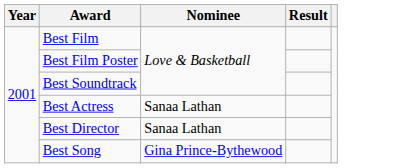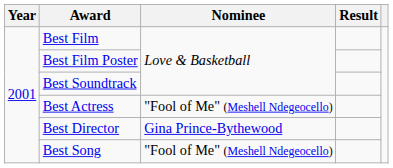 <table class="wikitable sortable">
 <tr>
 <th>Year</th>
 <th>Award</th>
 <th>Nominee</th>
 <th>Result</th>
 <th></th>
 </tr>
 <tr>
 <td rowspan="6"><a href='#'>2001</a></td>
 <td><a href='#'>Best Film</a></td>
 <td rowspan="3"><em>Love & Basketball</em></td>
 <td></td>
 <td rowspan="6" align="center"></td>
 </tr>
 <tr>
 <td><a href='#'>Best Film Poster</a></td>
 <td></td>
 </tr>
 <tr>
 <td><a href='#'>Best Soundtrack</a></td>
 <td></td>
 </tr>
 <tr>
 <td><a href='#'>Best Actress</a></td>
-<td>Sanaa Lathan</td>
+<td>"Fool of Me" <small>(<a href='#'>Meshell Ndegeocello</a>)</small></td>
 <td></td>
 </tr>
 <tr>
 <td><a href='#'>Best Director</a></td>
-<td>Sanaa Lathan</td>
+<td><a href='#'>Gina Prince-Bythewood</a></td>
 <td></td>
 </tr>
 <tr>
 <td><a href='#'>Best Song</a></td>
-<td><a href='#'>Gina Prince-Bythewood</a></td>
+<td>"Fool of Me" <small>(<a href='#'>Meshell Ndegeocello</a>)</small></td>
 <td></td>
 </tr>
 </table>
